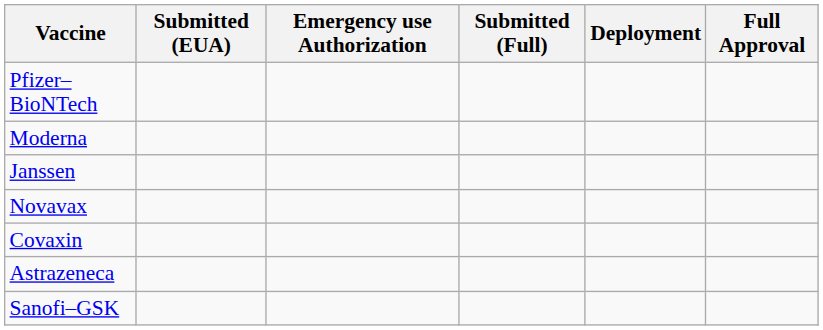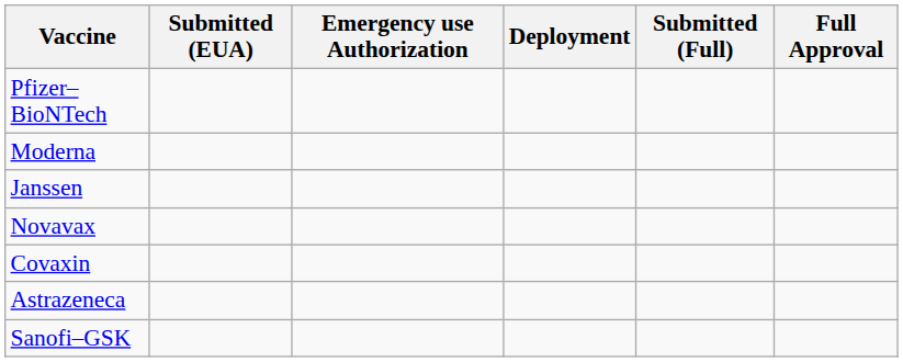 <table class="wikitable">
 <tr>
 <th>Vaccine</th>
 <th>Submitted (EUA)</th>
 <th>Emergency use Authorization</th>
+<th>Deployment</th>
 <th>Submitted (Full)</th>
-<th>Deployment</th>
 <th>Full Approval</th>
 </tr>
 <tr>
 <td><a href='#'>Pfizer–BioNTech</a></td>
 <td></td>
 <td></td>
 <td></td>
 <td></td>
 <td></td>
 </tr>
 <tr>
 <td><a href='#'>Moderna</a></td>
 <td></td>
 <td></td>
 <td></td>
 <td></td>
 <td></td>
 </tr>
 <tr>
 <td><a href='#'>Janssen</a></td>
 <td></td>
 <td></td>
 <td></td>
 <td></td>
 <td></td>
 </tr>
 <tr>
 <td><a href='#'>Novavax</a></td>
 <td></td>
 <td></td>
 <td></td>
 <td></td>
 <td></td>
 </tr>
 <tr>
 <td><a href='#'>Covaxin</a></td>
 <td></td>
 <td></td>
 <td></td>
 <td></td>
 <td></td>
 </tr>
 <tr>
 <td><a href='#'>Astrazeneca</a></td>
 <td></td>
 <td></td>
 <td></td>
 <td></td>
 <td></td>
 </tr>
 <tr>
 <td><a href='#'>Sanofi–GSK</a></td>
 <td></td>
 <td></td>
 <td></td>
 <td></td>
 <td></td>
 </tr>
 </table>
